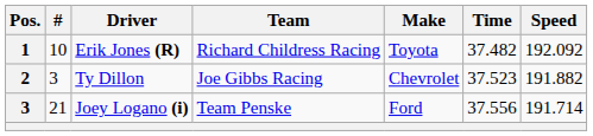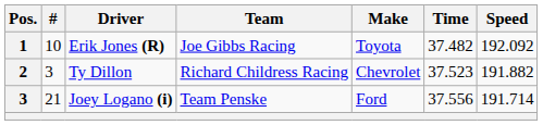 <table class="wikitable" style="font-size:95%">
 <tr>
 <th>Pos.</th>
 <th>#</th>
 <th>Driver</th>
 <th>Team</th>
 <th>Make</th>
 <th>Time</th>
 <th>Speed</th>
 </tr>
 <tr>
 <th>1</th>
 <td>10</td>
 <td><a href='#'>Erik Jones</a> <strong>(R)</strong></td>
-<td><a href='#'>Richard Childress Racing</a></td>
+<td><a href='#'>Joe Gibbs Racing</a></td>
 <td><a href='#'>Toyota</a></td>
 <td>37.482</td>
 <td>192.092</td>
 </tr>
 <tr>
 <th>2</th>
 <td>3</td>
 <td><a href='#'>Ty Dillon</a></td>
-<td><a href='#'>Joe Gibbs Racing</a></td>
+<td><a href='#'>Richard Childress Racing</a></td>
 <td><a href='#'>Chevrolet</a></td>
 <td>37.523</td>
 <td>191.882</td>
 </tr>
 <tr>
 <th>3</th>
 <td>21</td>
 <td><a href='#'>Joey Logano</a> <strong>(i)</strong></td>
 <td><a href='#'>Team Penske</a></td>
 <td><a href='#'>Ford</a></td>
 <td>37.556</td>
 <td>191.714</td>
 </tr>
 <tr>
 <th colspan="7"></th>
 </tr>
 </table>
